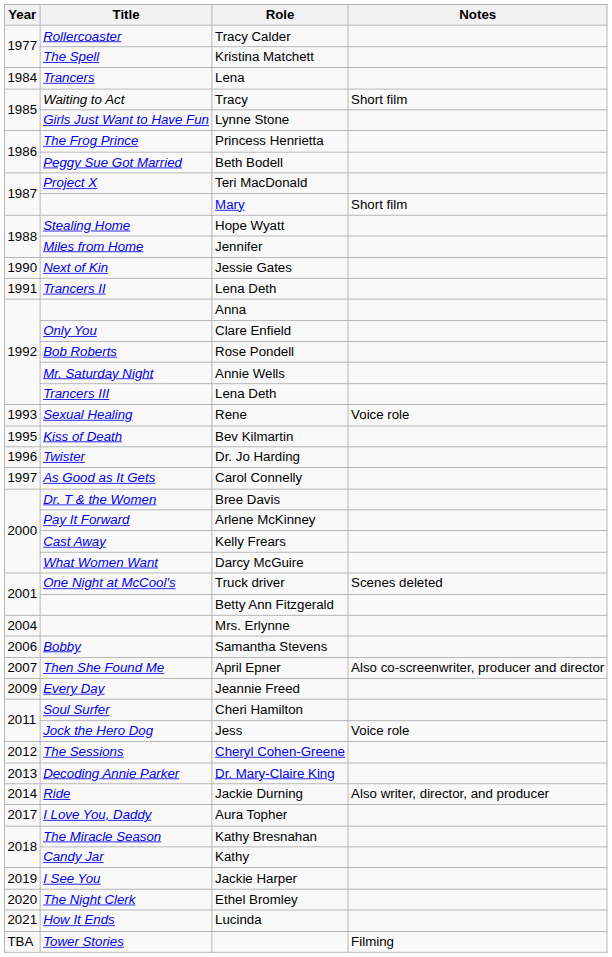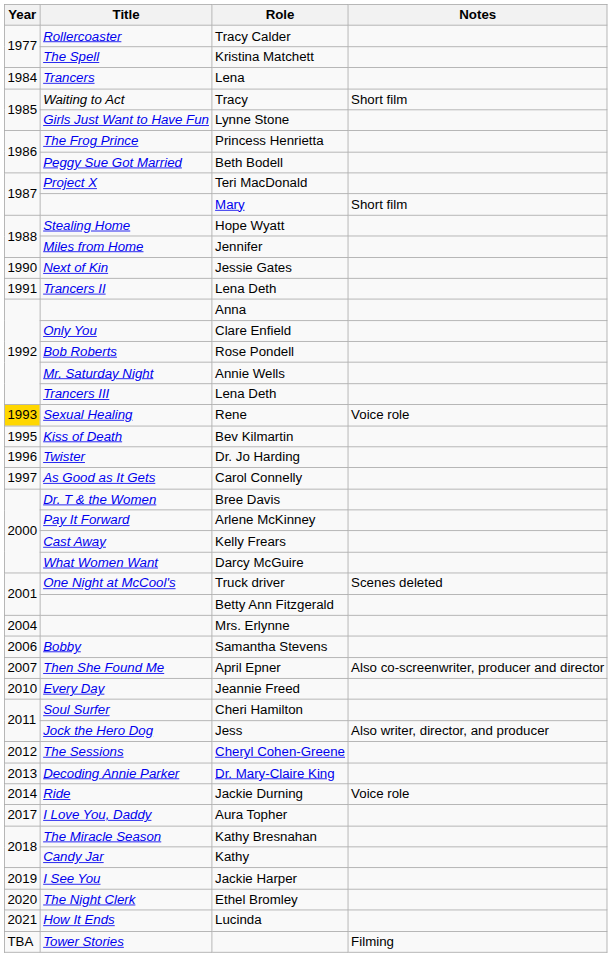 <table class="wikitable sortable">
 <tr>
 <th>Year</th>
 <th>Title</th>
 <th>Role</th>
 <th class="unsortable">Notes</th>
 </tr>
 <tr>
 <td rowspan="2">1977</td>
 <td><em><a href='#'>Rollercoaster</a></em></td>
 <td>Tracy Calder</td>
 <td></td>
 </tr>
 <tr>
 <td><em><a href='#'>The Spell</a></em></td>
 <td>Kristina Matchett</td>
 <td></td>
 </tr>
 <tr>
 <td>1984</td>
 <td><em><a href='#'>Trancers</a></em></td>
 <td>Lena</td>
 <td></td>
 </tr>
 <tr>
 <td rowspan="2">1985</td>
 <td><em>Waiting to Act</em></td>
 <td>Tracy</td>
 <td>Short film</td>
 </tr>
 <tr>
 <td><em><a href='#'>Girls Just Want to Have Fun</a></em></td>
 <td>Lynne Stone</td>
 <td></td>
 </tr>
 <tr>
 <td rowspan="2">1986</td>
 <td><em><a href='#'>The Frog Prince</a></em></td>
 <td>Princess Henrietta</td>
 <td></td>
 </tr>
 <tr>
 <td><em><a href='#'>Peggy Sue Got Married</a></em></td>
 <td>Beth Bodell</td>
 <td></td>
 </tr>
 <tr>
 <td rowspan="2">1987</td>
 <td><em><a href='#'>Project X</a></em></td>
 <td>Teri MacDonald</td>
 <td></td>
 </tr>
 <tr>
 <td><em></em></td>
 <td><a href='#'>Mary</a></td>
 <td>Short film</td>
 </tr>
 <tr>
 <td rowspan="2">1988</td>
 <td><em><a href='#'>Stealing Home</a></em></td>
 <td>Hope Wyatt</td>
 <td></td>
 </tr>
 <tr>
 <td><em><a href='#'>Miles from Home</a></em></td>
 <td>Jennifer</td>
 <td></td>
 </tr>
 <tr>
 <td>1990</td>
 <td><em><a href='#'>Next of Kin</a></em></td>
 <td>Jessie Gates</td>
 <td></td>
 </tr>
 <tr>
 <td>1991</td>
 <td><em><a href='#'>Trancers II</a></em></td>
 <td>Lena Deth</td>
 <td></td>
 </tr>
 <tr>
 <td rowspan="5">1992</td>
 <td><em></em></td>
 <td>Anna</td>
 <td></td>
 </tr>
 <tr>
 <td><em><a href='#'>Only You</a></em></td>
 <td>Clare Enfield</td>
 <td></td>
 </tr>
 <tr>
 <td><em><a href='#'>Bob Roberts</a></em></td>
 <td>Rose Pondell</td>
 <td></td>
 </tr>
 <tr>
 <td><em><a href='#'>Mr. Saturday Night</a></em></td>
 <td>Annie Wells</td>
 <td></td>
 </tr>
 <tr>
 <td><em><a href='#'>Trancers III</a></em></td>
 <td>Lena Deth</td>
 <td></td>
 </tr>
 <tr>
-<td>1993</td>
+<td style="background: gold;">1993</td>
 <td><em><a href='#'>Sexual Healing</a></em></td>
 <td>Rene</td>
 <td>Voice role</td>
 </tr>
 <tr>
 <td>1995</td>
 <td><em><a href='#'>Kiss of Death</a></em></td>
 <td>Bev Kilmartin</td>
 <td></td>
 </tr>
 <tr>
 <td>1996</td>
 <td><em><a href='#'>Twister</a></em></td>
 <td>Dr. Jo Harding</td>
 <td></td>
 </tr>
 <tr>
 <td>1997</td>
 <td><em><a href='#'>As Good as It Gets</a></em></td>
 <td>Carol Connelly</td>
 <td></td>
 </tr>
 <tr>
 <td rowspan="4">2000</td>
 <td><em><a href='#'>Dr. T & the Women</a></em></td>
 <td>Bree Davis</td>
 <td></td>
 </tr>
 <tr>
 <td><em><a href='#'>Pay It Forward</a></em></td>
 <td>Arlene McKinney</td>
 <td></td>
 </tr>
 <tr>
 <td><em><a href='#'>Cast Away</a></em></td>
 <td>Kelly Frears</td>
 <td></td>
 </tr>
 <tr>
 <td><em><a href='#'>What Women Want</a></em></td>
 <td>Darcy McGuire</td>
 <td></td>
 </tr>
 <tr>
 <td rowspan="2">2001</td>
 <td><em><a href='#'>One Night at McCool's</a></em></td>
 <td>Truck driver</td>
 <td>Scenes deleted</td>
 </tr>
 <tr>
 <td><em></em></td>
 <td>Betty Ann Fitzgerald</td>
 <td></td>
 </tr>
 <tr>
 <td>2004</td>
 <td><em></em></td>
 <td>Mrs. Erlynne</td>
 <td></td>
 </tr>
 <tr>
 <td>2006</td>
 <td><em><a href='#'>Bobby</a></em></td>
 <td>Samantha Stevens</td>
 <td></td>
 </tr>
 <tr>
 <td>2007</td>
 <td><em><a href='#'>Then She Found Me</a></em></td>
 <td>April Epner</td>
 <td>Also co-screenwriter, producer and director</td>
 </tr>
 <tr>
-<td>2009</td>
+<td>2010</td>
 <td><em><a href='#'>Every Day</a></em></td>
 <td>Jeannie Freed</td>
 <td></td>
 </tr>
 <tr>
 <td rowspan="2">2011</td>
 <td><em><a href='#'>Soul Surfer</a></em></td>
 <td>Cheri Hamilton</td>
 <td></td>
 </tr>
 <tr>
 <td><em><a href='#'>Jock the Hero Dog</a></em></td>
 <td>Jess</td>
-<td>Voice role</td>
+<td>Also writer, director, and producer</td>
 </tr>
 <tr>
 <td>2012</td>
 <td><em><a href='#'>The Sessions</a></em></td>
 <td><a href='#'>Cheryl Cohen-Greene</a></td>
 <td></td>
 </tr>
 <tr>
 <td>2013</td>
 <td><em><a href='#'>Decoding Annie Parker</a></em></td>
 <td><a href='#'>Dr. Mary-Claire King</a></td>
 <td></td>
 </tr>
 <tr>
 <td>2014</td>
 <td><em><a href='#'>Ride</a></em></td>
 <td>Jackie Durning</td>
-<td>Also writer, director, and producer</td>
+<td>Voice role</td>
 </tr>
 <tr>
 <td>2017</td>
 <td><em><a href='#'>I Love You, Daddy</a></em></td>
 <td>Aura Topher</td>
 <td></td>
 </tr>
 <tr>
 <td rowspan="2">2018</td>
 <td><em><a href='#'>The Miracle Season</a></em></td>
 <td>Kathy Bresnahan</td>
 <td></td>
 </tr>
 <tr>
 <td><em><a href='#'>Candy Jar</a></em></td>
 <td>Kathy</td>
 <td></td>
 </tr>
 <tr>
 <td>2019</td>
 <td><em><a href='#'>I See You</a></em></td>
 <td>Jackie Harper</td>
 <td></td>
 </tr>
 <tr>
 <td>2020</td>
 <td><em><a href='#'>The Night Clerk</a></em></td>
 <td>Ethel Bromley</td>
 <td></td>
 </tr>
 <tr>
 <td>2021</td>
 <td><em><a href='#'>How It Ends</a></em></td>
 <td>Lucinda</td>
 <td></td>
 </tr>
 <tr>
 <td>TBA</td>
 <td><em><a href='#'>Tower Stories</a></em></td>
 <td></td>
 <td>Filming</td>
 </tr>
 </table>
